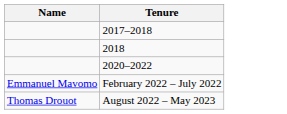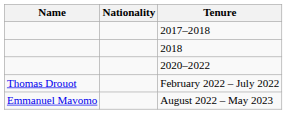 <table class="wikitable sortable">
 <tr>
 <th>Name</th>
+<th>Nationality</th>
 <th>Tenure</th>
 </tr>
 <tr>
+<td></td>
 <td></td>
 <td>2017–2018</td>
 </tr>
 <tr>
 <td></td>
+<td></td>
 <td>2018</td>
 </tr>
 <tr>
 <td></td>
+<td></td>
 <td>2020–2022</td>
 </tr>
 <tr>
-<td><a href='#'>Emmanuel Mavomo</a></td>
+<td><a href='#'>Thomas Drouot</a></td>
+<td></td>
 <td>February 2022 – July 2022</td>
 </tr>
 <tr>
-<td><a href='#'>Thomas Drouot</a></td>
+<td><a href='#'>Emmanuel Mavomo</a></td>
+<td></td>
 <td>August 2022 – May 2023</td>
 </tr>
 </table>
